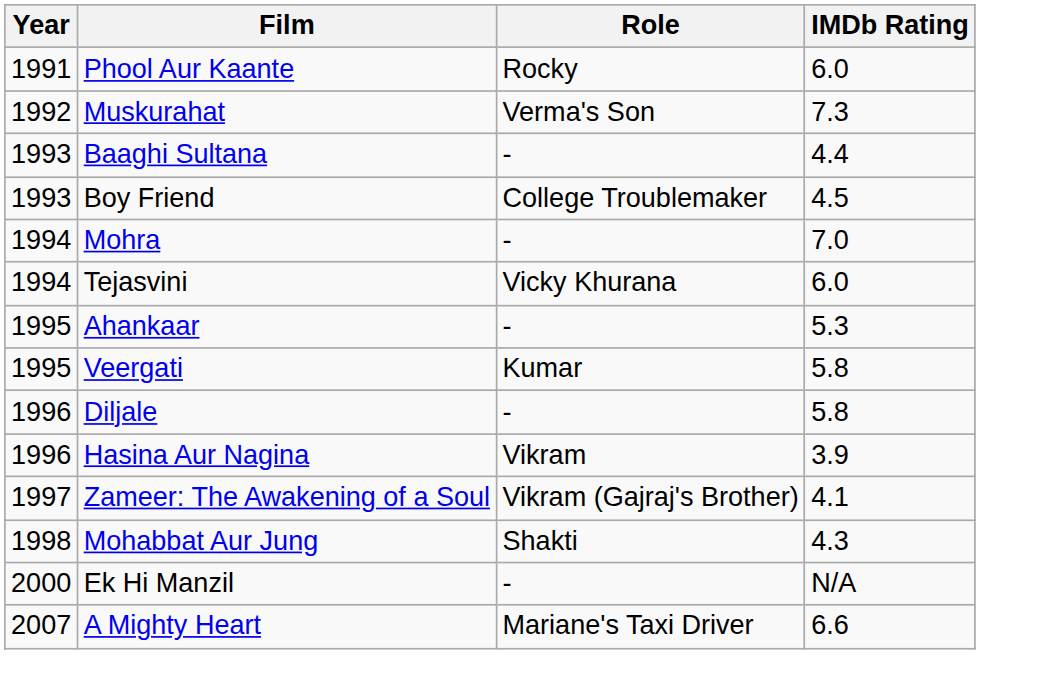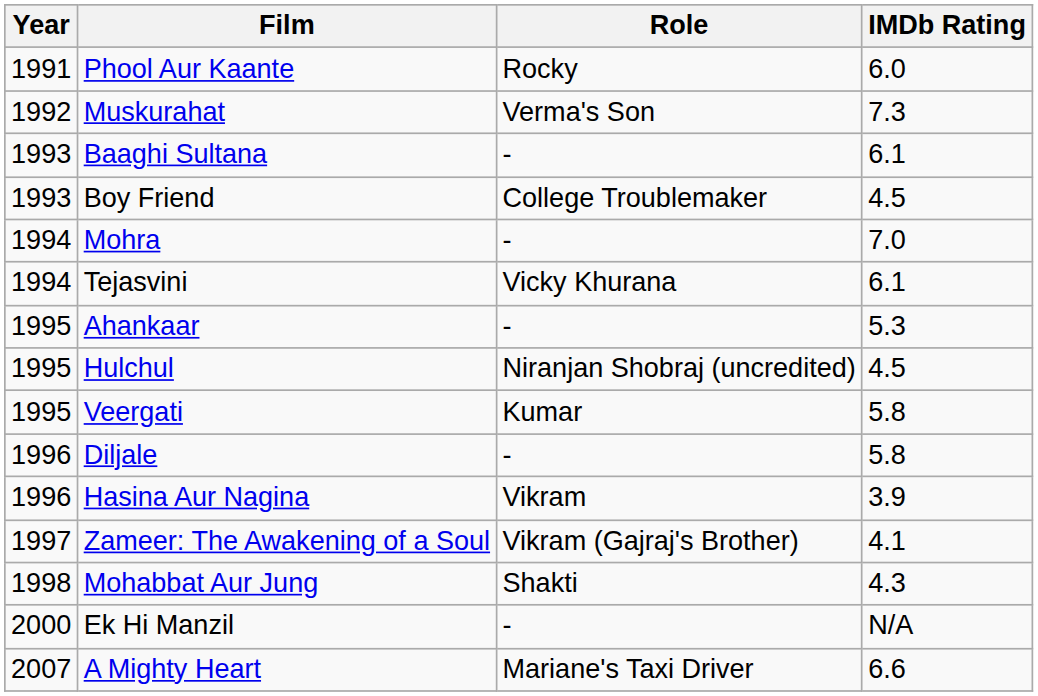 <table class="wikitable sortable">
 <tr>
 <th>Year</th>
 <th>Film</th>
 <th>Role</th>
 <th>IMDb Rating</th>
 </tr>
 <tr>
 <td>1991</td>
 <td><a href='#'>Phool Aur Kaante</a></td>
 <td>Rocky</td>
 <td>6.0</td>
 </tr>
 <tr>
 <td>1992</td>
 <td><a href='#'>Muskurahat</a></td>
 <td>Verma's Son</td>
 <td>7.3</td>
 </tr>
 <tr>
 <td>1993</td>
 <td><a href='#'>Baaghi Sultana</a></td>
 <td>-</td>
-<td>4.4</td>
+<td>6.1</td>
 </tr>
 <tr>
 <td>1993</td>
 <td>Boy Friend</td>
 <td>College Troublemaker</td>
 <td>4.5</td>
 </tr>
 <tr>
 <td>1994</td>
 <td><a href='#'>Mohra</a></td>
 <td>-</td>
 <td>7.0</td>
 </tr>
 <tr>
 <td>1994</td>
 <td>Tejasvini</td>
 <td>Vicky Khurana</td>
-<td>6.0</td>
+<td>6.1</td>
 </tr>
 <tr>
 <td>1995</td>
 <td><a href='#'>Ahankaar</a></td>
 <td>-</td>
 <td>5.3</td>
+</tr>
+<tr>
+<td>1995</td>
+<td><a href='#'>Hulchul</a></td>
+<td>Niranjan Shobraj (uncredited)</td>
+<td>4.5</td>
 </tr>
 <tr>
 <td>1995</td>
 <td><a href='#'>Veergati</a></td>
 <td>Kumar</td>
 <td>5.8</td>
 </tr>
 <tr>
 <td>1996</td>
 <td><a href='#'>Diljale</a></td>
 <td>-</td>
 <td>5.8</td>
 </tr>
 <tr>
 <td>1996</td>
 <td><a href='#'>Hasina Aur Nagina</a></td>
 <td>Vikram</td>
 <td>3.9</td>
 </tr>
 <tr>
 <td>1997</td>
 <td><a href='#'>Zameer: The Awakening of a Soul</a></td>
 <td>Vikram (Gajraj's Brother)</td>
 <td>4.1</td>
 </tr>
 <tr>
 <td>1998</td>
 <td><a href='#'>Mohabbat Aur Jung</a></td>
 <td>Shakti</td>
 <td>4.3</td>
 </tr>
 <tr>
 <td>2000</td>
 <td>Ek Hi Manzil</td>
 <td>-</td>
 <td>N/A</td>
 </tr>
 <tr>
 <td>2007</td>
 <td><a href='#'>A Mighty Heart</a></td>
 <td>Mariane's Taxi Driver</td>
 <td>6.6</td>
 </tr>
 </table>
